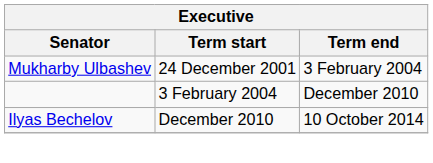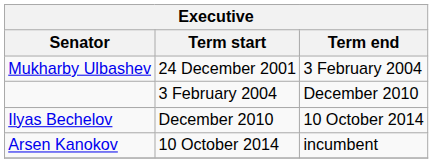 <table class="wikitable sortable">
 <tr>
 <th colspan=3>Executive</th>
 </tr>
 <tr>
 <th>Senator</th>
 <th>Term start</th>
 <th>Term end</th>
 </tr>
 <tr>
 <td><a href='#'>Mukharby Ulbashev</a></td>
 <td>24 December 2001</td>
 <td>3 February 2004</td>
 </tr>
 <tr>
 <td></td>
 <td>3 February 2004</td>
 <td>December 2010</td>
 </tr>
 <tr>
 <td><a href='#'>Ilyas Bechelov</a></td>
 <td>December 2010</td>
 <td>10 October 2014</td>
 </tr>
 <tr>
+<td><a href='#'>Arsen Kanokov</a></td>
+<td>10 October 2014</td>
+<td>incumbent</td>
+</tr>
+<tr>
 </tr>
 </table>
